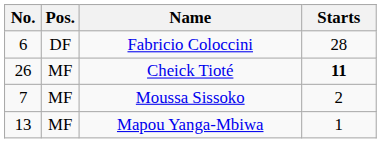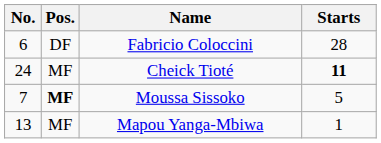 <table class="wikitable" style="text-align:center">
 <tr>
 <th width=10%>No.</th>
 <th width=10%>Pos.</th>
 <th width=60%>Name</th>
 <th width=20%>Starts</th>
 </tr>
 <tr>
 <td>6</td>
 <td>DF</td>
 <td> <a href='#'>Fabricio Coloccini</a></td>
 <td align="center">28</td>
 </tr>
 <tr>
-<td>26</td>
+<td>24</td>
 <td>MF</td>
 <td> <a href='#'>Cheick Tioté</a></td>
 <td align="center"><strong>11</strong></td>
 </tr>
 <tr>
 <td>7</td>
-<td>MF</td>
+<td><strong>MF</strong></td>
 <td> <a href='#'>Moussa Sissoko</a></td>
-<td align="center">2</td>
+<td align="center">5</td>
 </tr>
 <tr>
 <td>13</td>
 <td>MF</td>
 <td> <a href='#'>Mapou Yanga-Mbiwa</a></td>
 <td align="center">1</td>
 </tr>
 </table>
